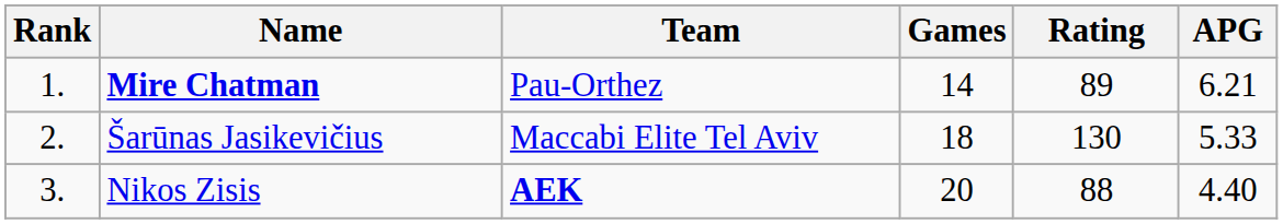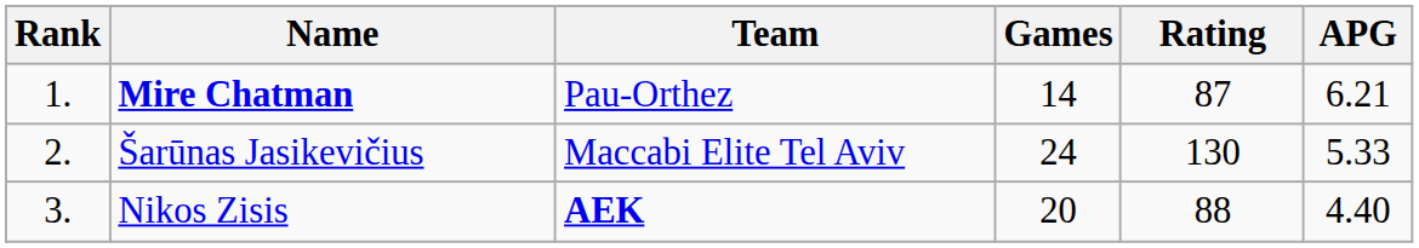 <table class="wikitable sortable" style="text-align: center;">
 <tr>
 <th>Rank</th>
 <th width=200>Name</th>
 <th width=200>Team</th>
 <th>Games</th>
 <th width=75>Rating</th>
 <th width=40>APG</th>
 </tr>
 <tr>
 <td>1.</td>
 <td align="left"> <strong><a href='#'>Mire Chatman</a></strong></td>
 <td align="left"> <a href='#'>Pau-Orthez</a></td>
 <td>14</td>
-<td>89</td>
+<td>87</td>
 <td>6.21</td>
 </tr>
 <tr>
 <td>2.</td>
 <td align="left"> <a href='#'>Šarūnas Jasikevičius</a></td>
 <td align="left"> <a href='#'>Maccabi Elite Tel Aviv</a></td>
-<td>18</td>
+<td>24</td>
 <td>130</td>
 <td>5.33</td>
 </tr>
 <tr>
 <td>3.</td>
 <td align="left"> <a href='#'>Nikos Zisis</a></td>
 <td align="left"><strong> <a href='#'>AEK</a></strong></td>
 <td>20</td>
 <td>88</td>
 <td>4.40</td>
 </tr>
 </table>
